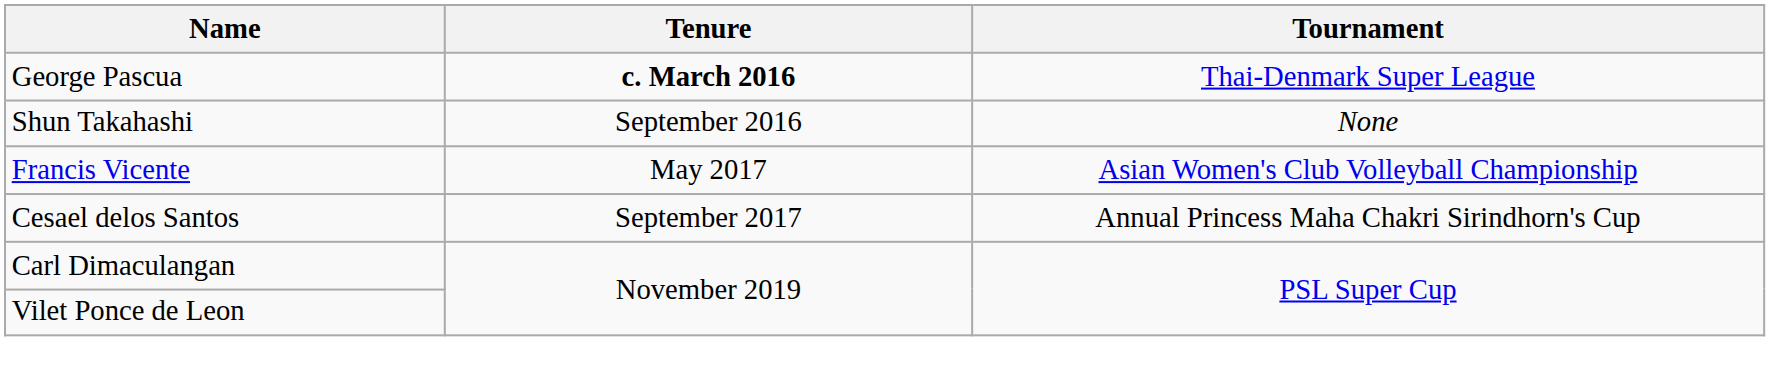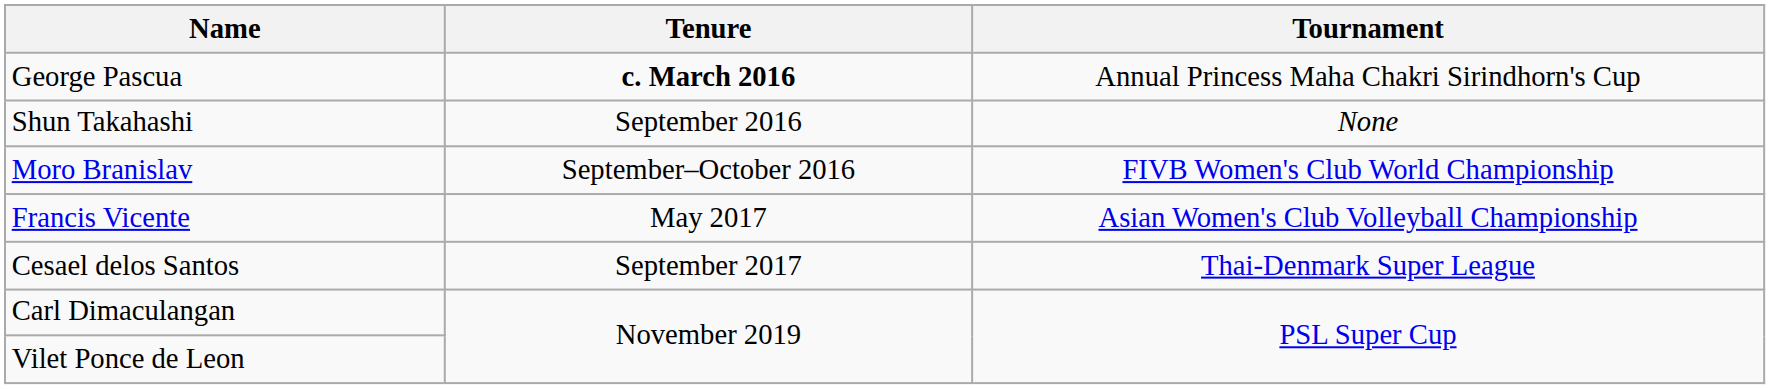 <table class="wikitable" style="text-align: center;font-size:90%; width:70%;">
 <tr>
 <th style="width:25%;">Name</th>
 <th style="width:30%;">Tenure</th>
 <th style="width:45%;">Tournament</th>
 </tr>
 <tr>
 <td style="text-align: left;"> George Pascua</td>
 <td><strong>c. March 2016</strong></td>
-<td><a href='#'>Thai-Denmark Super League</a></td>
+<td>Annual Princess Maha Chakri Sirindhorn's Cup</td>
 </tr>
 <tr>
 <td style="text-align: left;"> Shun Takahashi</td>
 <td>September 2016</td>
 <td><em>None</em></td>
+</tr>
+<tr>
+<td style="text-align: left;"> <a href='#'>Moro Branislav</a></td>
+<td>September–October 2016</td>
+<td><a href='#'>FIVB Women's Club World Championship</a></td>
 </tr>
 <tr>
 <td style="text-align: left;"> <a href='#'>Francis Vicente</a></td>
 <td>May 2017</td>
 <td><a href='#'>Asian Women's Club Volleyball Championship</a></td>
 </tr>
 <tr>
 <td style="text-align: left;"> Cesael delos Santos</td>
 <td>September 2017</td>
-<td>Annual Princess Maha Chakri Sirindhorn's Cup</td>
+<td><a href='#'>Thai-Denmark Super League</a></td>
 </tr>
 <tr>
 <td style="text-align: left;"> Carl Dimaculangan </td>
 <td rowspan=2>November 2019</td>
 <td rowspan=2><a href='#'>PSL Super Cup</a></td>
 </tr>
 <tr>
 <td style="text-align: left;"> Vilet Ponce de Leon </td>
 </tr>
 </table>
